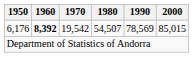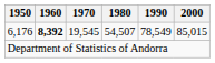 <table class="wikitable mw-collapsible">
 <tr>
 <th>1950</th>
 <th>1960</th>
 <th>1970</th>
 <th>1980</th>
 <th>1990</th>
 <th>2000</th>
 </tr>
 <tr>
 <td>6,176</td>
 <td><strong>8,392</strong></td>
-<td>19,542</td>
+<td>19,545</td>
 <td>54,507</td>
-<td>78,569</td>
+<td>78,549</td>
 <td>85,015</td>
 </tr>
 <tr>
 <td colspan="6">Department of Statistics of Andorra</td>
 </tr>
 </table>
